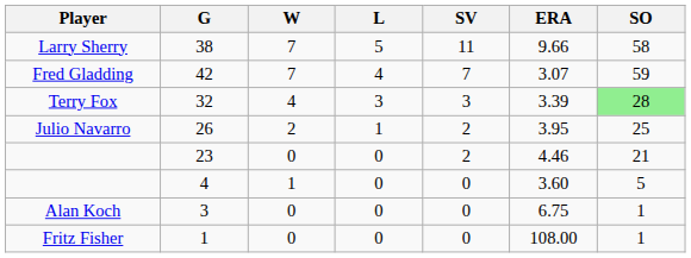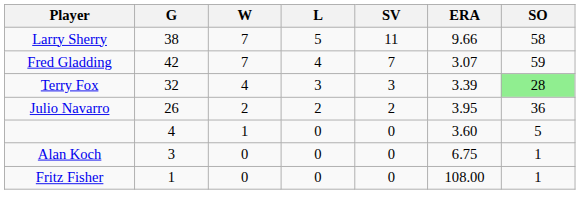 <table class="wikitable sortable">
 <tr>
 <th bgcolor="#DDDDFF" width="16%">Player</th>
 <th bgcolor="#DDDDFF" width="9%">G</th>
 <th bgcolor="#DDDDFF" width="9%">W</th>
 <th bgcolor="#DDDDFF" width="9%">L</th>
 <th bgcolor="#DDDDFF" width="9%">SV</th>
 <th bgcolor="#DDDDFF" width="9%">ERA</th>
 <th bgcolor="#DDDDFF" width="9%">SO</th>
 </tr>
 <tr align="center">
 <td><a href='#'>Larry Sherry</a></td>
 <td>38</td>
 <td>7</td>
 <td>5</td>
 <td>11</td>
 <td>9.66</td>
 <td>58</td>
 </tr>
 <tr align=center>
 <td><a href='#'>Fred Gladding</a></td>
 <td>42</td>
 <td>7</td>
 <td>4</td>
 <td>7</td>
 <td>3.07</td>
 <td>59</td>
 </tr>
 <tr align=center>
 <td><a href='#'>Terry Fox</a></td>
 <td>32</td>
 <td>4</td>
 <td>3</td>
 <td>3</td>
 <td>3.39</td>
 <td style="background: lightgreen;">28</td>
 </tr>
 <tr align=center>
 <td><a href='#'>Julio Navarro</a></td>
 <td>26</td>
 <td>2</td>
-<td>1</td>
+<td>2</td>
 <td>2</td>
 <td>3.95</td>
-<td>25</td>
-</tr>
-<tr align=center>
-<td></td>
-<td>23</td>
-<td>0</td>
-<td>0</td>
-<td>2</td>
-<td>4.46</td>
-<td>21</td>
+<td>36</td>
 </tr>
 <tr align="center">
 <td></td>
 <td>4</td>
 <td>1</td>
 <td>0</td>
 <td>0</td>
 <td>3.60</td>
 <td>5</td>
 </tr>
 <tr align="center">
 <td><a href='#'>Alan Koch</a></td>
 <td>3</td>
 <td>0</td>
 <td>0</td>
 <td>0</td>
 <td>6.75</td>
 <td>1</td>
 </tr>
 <tr align=center>
 <td><a href='#'>Fritz Fisher</a></td>
 <td>1</td>
 <td>0</td>
 <td>0</td>
 <td>0</td>
 <td>108.00</td>
 <td>1</td>
 </tr>
 </table>
